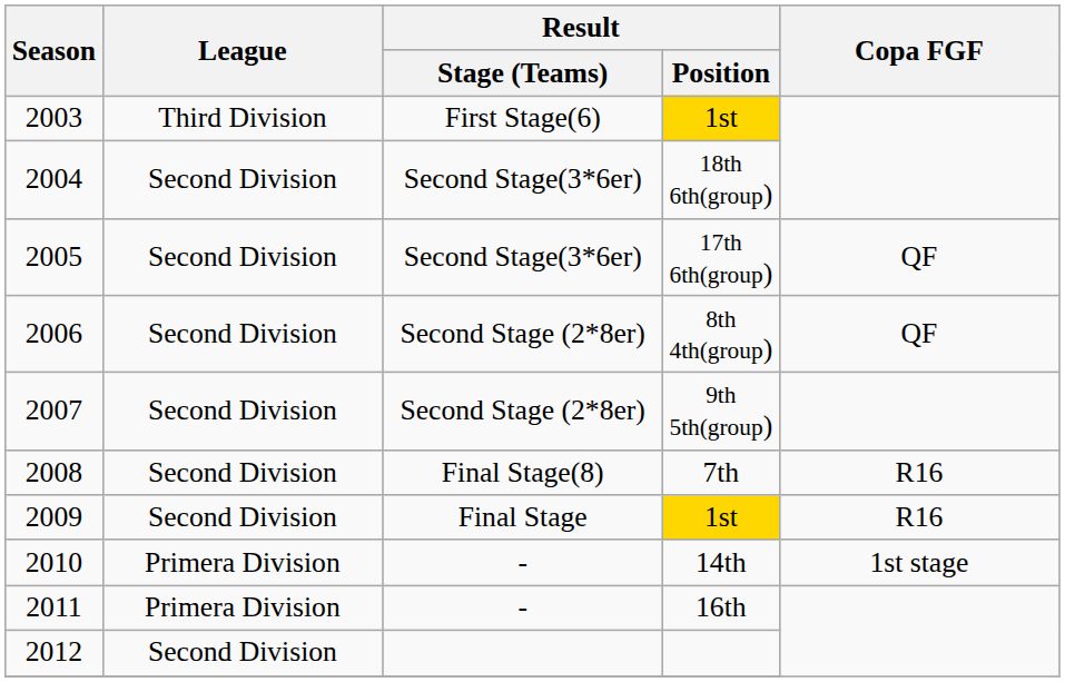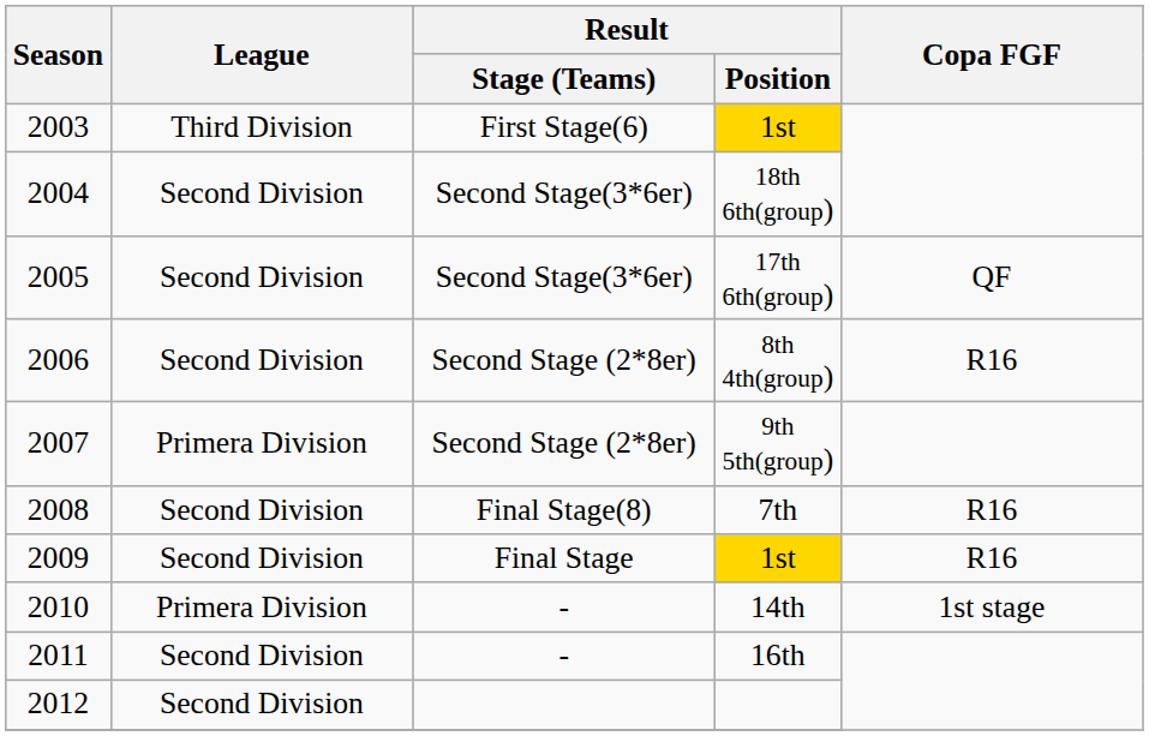 <table class="wikitable" style="text-align: center">
 <tr>
 <th rowspan="2">Season</th>
 <th rowspan="2" width="150">League</th>
 <th colspan="2">Result</th>
 <th rowspan="2" width="150">Copa FGF</th>
 </tr>
 <tr>
 <th width="150">Stage (Teams)</th>
 <th>Position</th>
 </tr>
 <tr>
 <td>2003</td>
 <td>Third Division</td>
 <td>First Stage(6)</td>
 <td bgcolor=gold>1st</td>
 </tr>
 <tr>
 <td>2004</td>
 <td>Second Division</td>
 <td>Second Stage(3*6er)</td>
 <td><small>18th<br>6th(group</small>)</td>
 </tr>
 <tr>
 <td>2005</td>
 <td>Second Division</td>
 <td>Second Stage(3*6er)</td>
 <td><small>17th<br>6th(group</small>)</td>
 <td>QF</td>
 </tr>
 <tr>
 <td>2006</td>
 <td>Second Division</td>
 <td>Second Stage (2*8er)</td>
 <td><small>8th<br>4th(group</small>)</td>
-<td>QF</td>
+<td>R16</td>
 </tr>
 <tr>
 <td>2007</td>
-<td>Second Division</td>
+<td>Primera Division</td>
 <td>Second Stage (2*8er)</td>
 <td><small>9th<br>5th(group</small>)</td>
 </tr>
 <tr>
 <td>2008</td>
 <td>Second Division</td>
 <td>Final Stage(8)</td>
 <td>7th</td>
 <td>R16</td>
 </tr>
 <tr>
 <td>2009</td>
 <td>Second Division</td>
 <td>Final Stage</td>
 <td bgcolor=gold>1st</td>
 <td>R16</td>
 </tr>
 <tr>
 <td>2010</td>
 <td>Primera Division</td>
 <td>-</td>
 <td>14th</td>
 <td>1st stage</td>
 </tr>
 <tr>
 <td>2011</td>
-<td>Primera Division</td>
+<td>Second Division</td>
 <td>-</td>
 <td>16th</td>
 </tr>
 <tr>
 <td>2012</td>
 <td>Second Division</td>
 <td></td>
 <td></td>
 </tr>
 <tr>
 </tr>
 </table>
